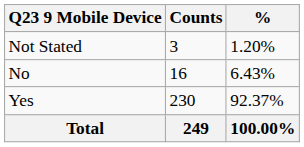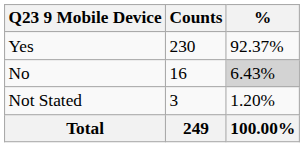 <table class="wikitable sortable">
 <tr>
 <th>Q23 9 Mobile Device</th>
 <th>Counts</th>
 <th>%</th>
 </tr>
 <tr>
-<td>Not Stated</td>
-<td>3</td>
-<td>1.20%</td>
+<td>Yes</td>
+<td>230</td>
+<td>92.37%</td>
 </tr>
 <tr>
 <td>No</td>
 <td>16</td>
-<td>6.43%</td>
+<td style="background: lightgrey;">6.43%</td>
 </tr>
 <tr>
-<td>Yes</td>
-<td>230</td>
-<td>92.37%</td>
+<td>Not Stated</td>
+<td>3</td>
+<td>1.20%</td>
 </tr>
 <tr>
 <th>Total</th>
 <th>249</th>
 <th>100.00%</th>
 </tr>
 </table>
